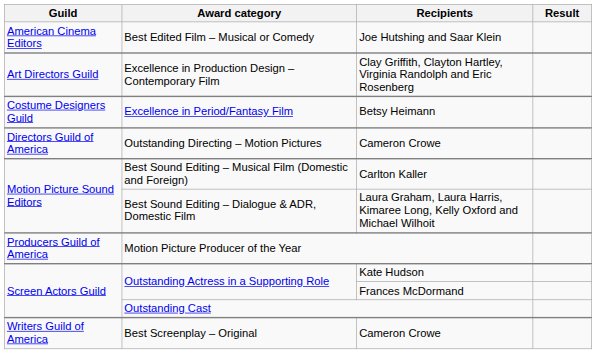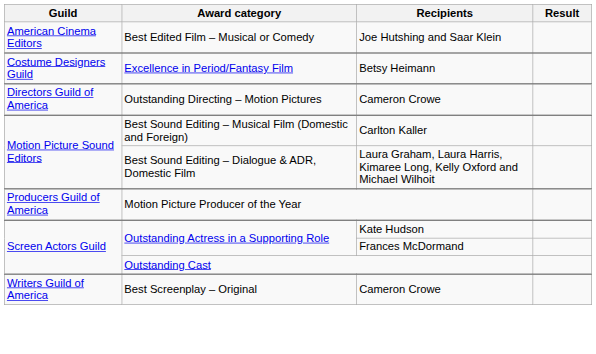 <table class="wikitable" width="95%" cellpadding="5">
 <tr>
 <th width="20%">Guild</th>
 <th width="40%">Award category</th>
 <th width="30%">Recipients</th>
 <th width="10%">Result</th>
 </tr>
 <tr>
 <td><a href='#'>American Cinema Editors</a></td>
 <td>Best Edited Film – Musical or Comedy</td>
 <td>Joe Hutshing and Saar Klein</td>
-<td></td>
-</tr>
-<tr style="border-top:2px solid gray;">
-<td><a href='#'>Art Directors Guild</a></td>
-<td>Excellence in Production Design – Contemporary Film</td>
-<td>Clay Griffith, Clayton Hartley, Virginia Randolph and Eric Rosenberg</td>
 <td></td>
 </tr>
 <tr style="border-top:2px solid gray;">
 <td><a href='#'>Costume Designers Guild</a></td>
 <td><a href='#'>Excellence in Period/Fantasy Film</a></td>
 <td>Betsy Heimann</td>
 <td></td>
 </tr>
 <tr style="border-top:2px solid gray;">
 <td><a href='#'>Directors Guild of America</a></td>
 <td>Outstanding Directing – Motion Pictures</td>
 <td>Cameron Crowe</td>
 <td></td>
 </tr>
 <tr style="border-top:2px solid gray;">
 <td rowspan=2><a href='#'>Motion Picture Sound Editors</a></td>
 <td>Best Sound Editing – Musical Film (Domestic and Foreign)</td>
 <td>Carlton Kaller</td>
 <td></td>
 </tr>
 <tr>
 <td>Best Sound Editing – Dialogue & ADR, Domestic Film</td>
 <td>Laura Graham, Laura Harris, Kimaree Long, Kelly Oxford and Michael Wilhoit</td>
 <td></td>
 </tr>
 <tr style="border-top:2px solid gray;">
 <td><a href='#'>Producers Guild of America</a></td>
 <td colspan="2">Motion Picture Producer of the Year</td>
 <td></td>
 </tr>
 <tr style="border-top:2px solid gray;">
 <td rowspan=3><a href='#'>Screen Actors Guild</a></td>
 <td rowspan=2><a href='#'>Outstanding Actress in a Supporting Role</a></td>
 <td>Kate Hudson</td>
 <td></td>
 </tr>
 <tr>
 <td>Frances McDormand</td>
 <td></td>
 </tr>
 <tr>
 <td colspan="2"><a href='#'>Outstanding Cast</a></td>
 <td></td>
 </tr>
 <tr style="border-top:2px solid gray;">
 <td><a href='#'>Writers Guild of America</a></td>
 <td>Best Screenplay – Original</td>
 <td>Cameron Crowe</td>
 <td></td>
 </tr>
 </table>
